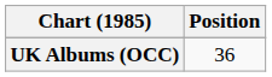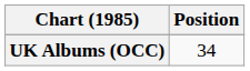 <table class="wikitable sortable plainrowheaders" style="text-align:center">
 <tr>
 <th scope="col">Chart (1985)</th>
 <th scope="col">Position</th>
 </tr>
 <tr>
 </tr>
 <tr>
 <th scope="row">UK Albums (OCC)</th>
-<td>36</td>
+<td>34</td>
 </tr>
 </table>
